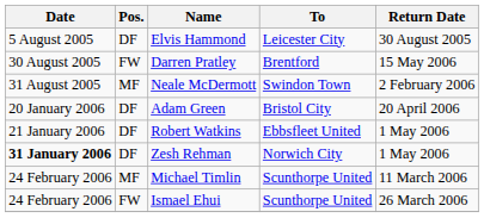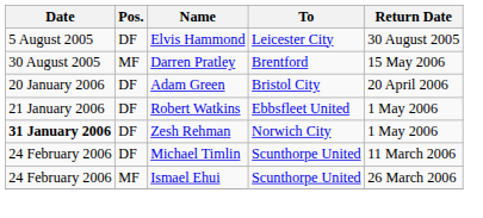 <table class="wikitable">
 <tr>
 <th>Date</th>
 <th>Pos.</th>
 <th>Name</th>
 <th>To</th>
 <th>Return Date</th>
 </tr>
 <tr>
 <td>5 August 2005</td>
 <td>DF</td>
 <td><a href='#'>Elvis Hammond</a></td>
 <td><a href='#'>Leicester City</a></td>
 <td>30 August 2005</td>
 </tr>
 <tr>
 <td>30 August 2005</td>
-<td>FW</td>
+<td>MF</td>
 <td><a href='#'>Darren Pratley</a></td>
 <td><a href='#'>Brentford</a></td>
 <td>15 May 2006</td>
-</tr>
-<tr>
-<td>31 August 2005</td>
-<td>MF</td>
-<td><a href='#'>Neale McDermott</a></td>
-<td><a href='#'>Swindon Town</a></td>
-<td>2 February 2006</td>
 </tr>
 <tr>
 <td>20 January 2006</td>
 <td>DF</td>
 <td><a href='#'>Adam Green</a></td>
 <td><a href='#'>Bristol City</a></td>
 <td>20 April 2006</td>
 </tr>
 <tr>
 <td>21 January 2006</td>
 <td>DF</td>
 <td><a href='#'>Robert Watkins</a></td>
 <td><a href='#'>Ebbsfleet United</a></td>
 <td>1 May 2006</td>
 </tr>
 <tr>
 <td><strong>31 January 2006</strong></td>
 <td>DF</td>
 <td><a href='#'>Zesh Rehman</a></td>
 <td><a href='#'>Norwich City</a></td>
 <td>1 May 2006</td>
 </tr>
 <tr>
 <td>24 February 2006</td>
-<td>MF</td>
+<td>DF</td>
 <td><a href='#'>Michael Timlin</a></td>
 <td><a href='#'>Scunthorpe United</a></td>
 <td>11 March 2006</td>
 </tr>
 <tr>
 <td>24 February 2006</td>
-<td>FW</td>
+<td>MF</td>
 <td><a href='#'>Ismael Ehui</a></td>
 <td><a href='#'>Scunthorpe United</a></td>
 <td>26 March 2006</td>
 </tr>
 <tr>
 </tr>
 </table>
